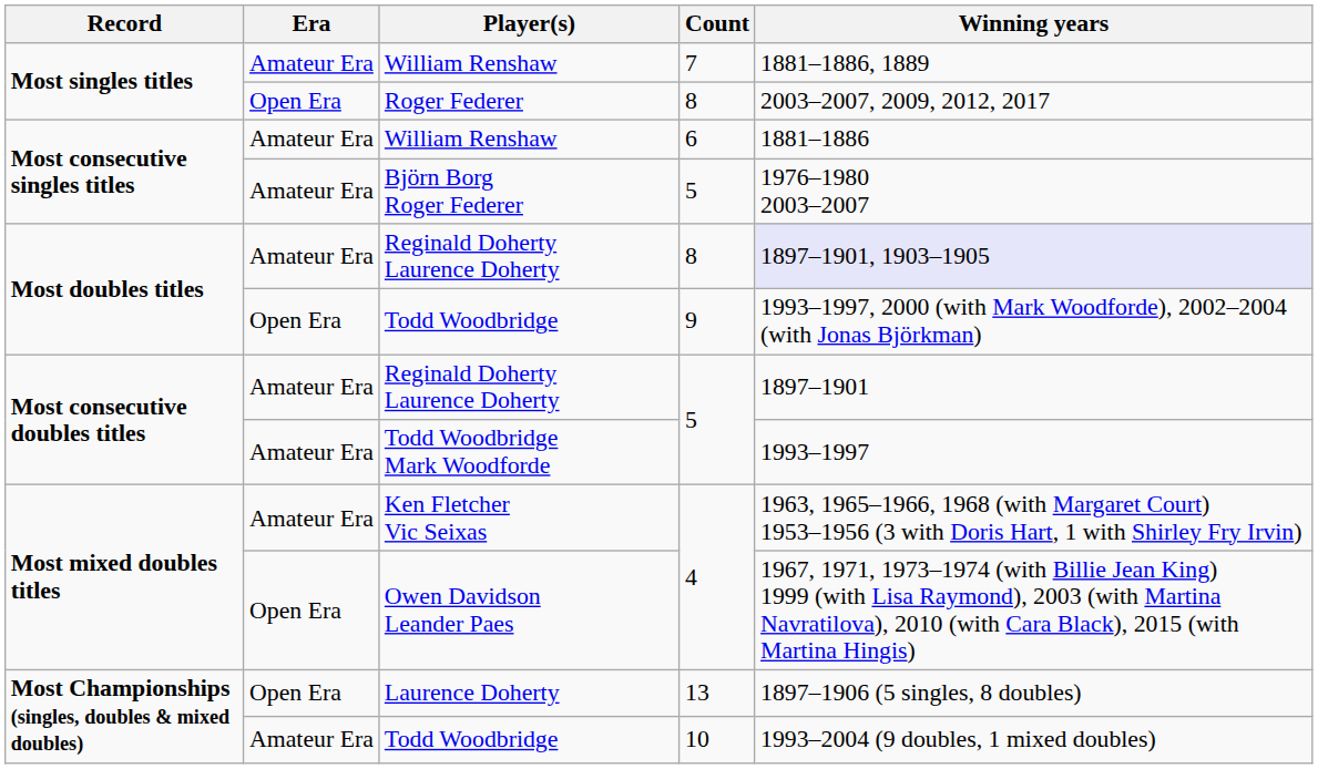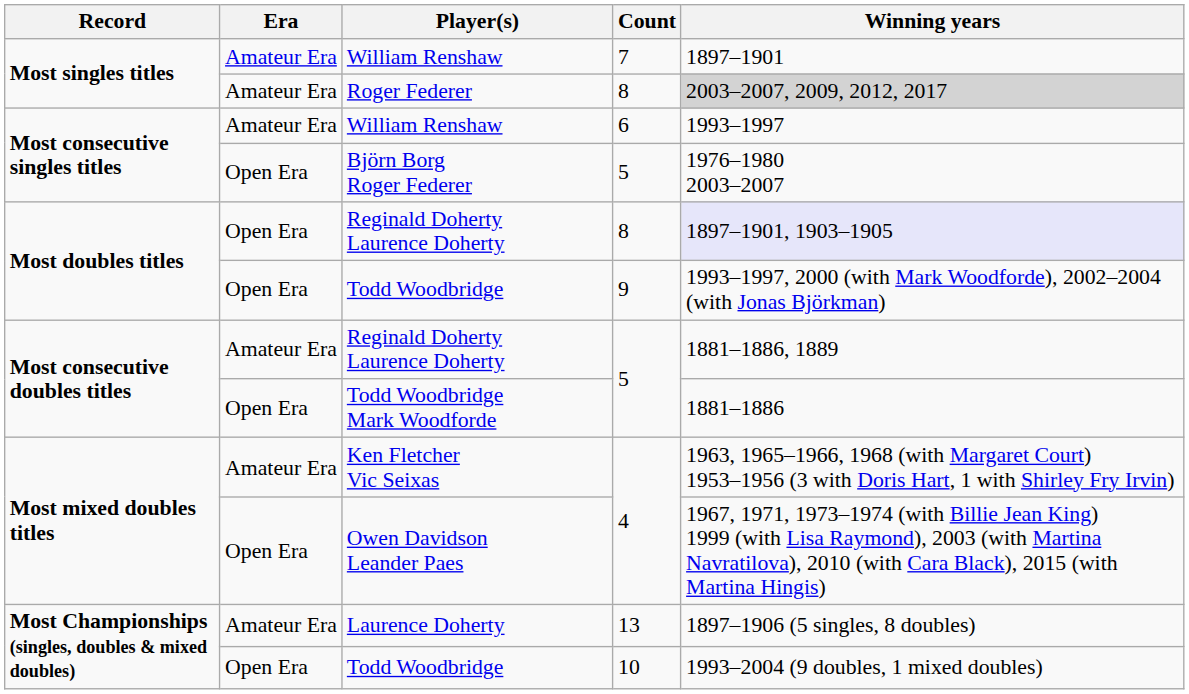 <table class="wikitable">
 <tr>
 <th>Record</th>
 <th>Era</th>
 <th style="width:12em;">Player(s)</th>
 <th>Count</th>
 <th>Winning years</th>
 </tr>
 <tr>
 <td rowspan=2><strong>Most singles titles</strong></td>
 <td><a href='#'>Amateur Era</a></td>
 <td> <a href='#'>William Renshaw</a></td>
 <td>7</td>
-<td>1881–1886, 1889</td>
+<td>1897–1901</td>
 </tr>
 <tr>
-<td><a href='#'>Open Era</a></td>
+<td nowrap>Amateur Era</td>
 <td> <a href='#'>Roger Federer</a></td>
 <td>8</td>
-<td>2003–2007, 2009, 2012, 2017</td>
+<td style="background: lightgrey;">2003–2007, 2009, 2012, 2017</td>
 </tr>
 <tr>
 <td rowspan=2><strong>Most consecutive singles titles</strong></td>
 <td nowrap>Amateur Era</td>
 <td> <a href='#'>William Renshaw</a></td>
 <td>6</td>
-<td>1881–1886</td>
+<td>1993–1997</td>
 </tr>
 <tr>
-<td nowrap>Amateur Era</td>
+<td>Open Era</td>
 <td> <a href='#'>Björn Borg</a> <br>  <a href='#'>Roger Federer</a></td>
 <td>5</td>
 <td>1976–1980 <br>  2003–2007</td>
 </tr>
 <tr>
 <td rowspan=2><strong>Most doubles titles</strong></td>
-<td>Amateur Era</td>
+<td>Open Era</td>
 <td> <a href='#'>Reginald Doherty</a> <br>  <a href='#'>Laurence Doherty</a></td>
 <td>8</td>
 <td style="background: lavender;">1897–1901, 1903–1905</td>
 </tr>
 <tr>
 <td>Open Era</td>
 <td> <a href='#'>Todd Woodbridge</a></td>
 <td>9</td>
 <td>1993–1997, 2000 (with <a href='#'>Mark Woodforde</a>), 2002–2004 (with <a href='#'>Jonas Björkman</a>)</td>
 </tr>
 <tr>
 <td rowspan=2><strong>Most consecutive doubles titles</strong></td>
 <td>Amateur Era</td>
 <td> <a href='#'>Reginald Doherty</a> <br>  <a href='#'>Laurence Doherty</a></td>
 <td rowspan="2">5</td>
-<td>1897–1901</td>
+<td>1881–1886, 1889</td>
 </tr>
 <tr>
-<td>Amateur Era</td>
+<td>Open Era</td>
 <td> <a href='#'>Todd Woodbridge</a> <br>  <a href='#'>Mark Woodforde</a></td>
-<td>1993–1997</td>
+<td>1881–1886</td>
 </tr>
 <tr>
 <td rowspan=2><strong>Most mixed doubles titles</strong></td>
 <td>Amateur Era</td>
 <td> <a href='#'>Ken Fletcher</a> <br>  <a href='#'>Vic Seixas</a></td>
 <td rowspan="2">4</td>
 <td>1963, 1965–1966, 1968 (with <a href='#'>Margaret Court</a>) <br> 1953–1956 (3 with <a href='#'>Doris Hart</a>, 1 with <a href='#'>Shirley Fry Irvin</a>)</td>
 </tr>
 <tr>
 <td>Open Era</td>
 <td> <a href='#'>Owen Davidson</a> <br>  <a href='#'>Leander Paes</a></td>
 <td>1967, 1971, 1973–1974 (with <a href='#'>Billie Jean King</a>) <br> 1999 (with <a href='#'>Lisa Raymond</a>), 2003 (with <a href='#'>Martina Navratilova</a>), 2010 (with <a href='#'>Cara Black</a>), 2015 (with <a href='#'>Martina Hingis</a>)</td>
 </tr>
 <tr>
 <td rowspan=2><strong>Most Championships</strong><br><strong><small>(singles, doubles & mixed doubles)</small></strong></td>
-<td>Open Era</td>
+<td>Amateur Era</td>
 <td> <a href='#'>Laurence Doherty</a></td>
 <td>13</td>
 <td>1897–1906 (5 singles, 8 doubles)</td>
 </tr>
 <tr>
-<td>Amateur Era</td>
+<td>Open Era</td>
 <td> <a href='#'>Todd Woodbridge</a></td>
 <td>10</td>
 <td>1993–2004 (9 doubles, 1 mixed doubles)</td>
 </tr>
 </table>
